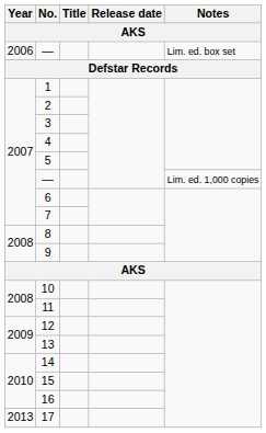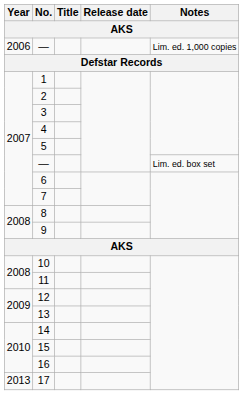 <table class="wikitable" style="text-align:center;">
 <tr>
 <th>Year</th>
 <th>No.</th>
 <th>Title</th>
 <th>Release date</th>
 <th>Notes</th>
 </tr>
 <tr>
 <th colspan="5">AKS</th>
 </tr>
 <tr>
 <td>2006</td>
 <td>—</td>
 <td align="left"></td>
 <td align="right"></td>
-<td align="left"><small>Lim. ed. box set</small></td>
+<td align="left"><small>Lim. ed. 1,000 copies</small></td>
 </tr>
 <tr>
 <th colspan="5">Defstar Records</th>
 </tr>
 <tr>
 <td rowspan="8">2007</td>
 <td>1</td>
 <td align="left"></td>
 <td rowspan="6" style="text-align:right;"></td>
 <td style="text-align:left;" rowspan="5"></td>
 </tr>
 <tr>
 <td>2</td>
 <td align="left"></td>
 </tr>
 <tr>
 <td>3</td>
 <td align="left"></td>
 </tr>
 <tr>
 <td>4</td>
 <td align="left"></td>
 </tr>
 <tr>
 <td>5</td>
 <td align="left"></td>
 </tr>
 <tr>
 <td>—</td>
 <td align="left"></td>
-<td align="left"><small>Lim. ed. 1,000 copies</small></td>
+<td align="left"><small>Lim. ed. box set</small></td>
 </tr>
 <tr>
 <td>6</td>
 <td align="left"></td>
 <td rowspan="2" style="text-align:right;"></td>
 <td style="text-align:left;" rowspan="4"></td>
 </tr>
 <tr>
 <td>7</td>
 <td align="left"></td>
 </tr>
 <tr>
 <td rowspan="2">2008</td>
 <td>8</td>
 <td align="left"></td>
 <td align="right"></td>
 </tr>
 <tr>
 <td>9</td>
 <td align="left"></td>
 <td align="right"></td>
 </tr>
 <tr>
 <th colspan="5">AKS</th>
 </tr>
 <tr>
 <td rowspan="2">2008</td>
 <td>10</td>
 <td align="left"></td>
 <td align="right"></td>
 <td style="text-align:left;" rowspan="8"></td>
 </tr>
 <tr>
 <td>11</td>
 <td align="left"></td>
 <td align="right"></td>
 </tr>
 <tr>
 <td rowspan="2">2009</td>
 <td>12</td>
 <td align="left"></td>
 <td align="right"></td>
 </tr>
 <tr>
 <td>13</td>
 <td align="left"></td>
 <td align="right"></td>
 </tr>
 <tr>
 <td rowspan="3">2010</td>
 <td>14</td>
 <td align="left"></td>
 <td align="right"></td>
 </tr>
 <tr>
 <td>15</td>
 <td align="left"></td>
 <td align="right"></td>
 </tr>
 <tr>
 <td>16</td>
 <td align="left"></td>
 <td align="right"></td>
 </tr>
 <tr>
 <td>2013</td>
 <td>17</td>
 <td align="left"></td>
 <td align="right"></td>
 </tr>
 </table>
